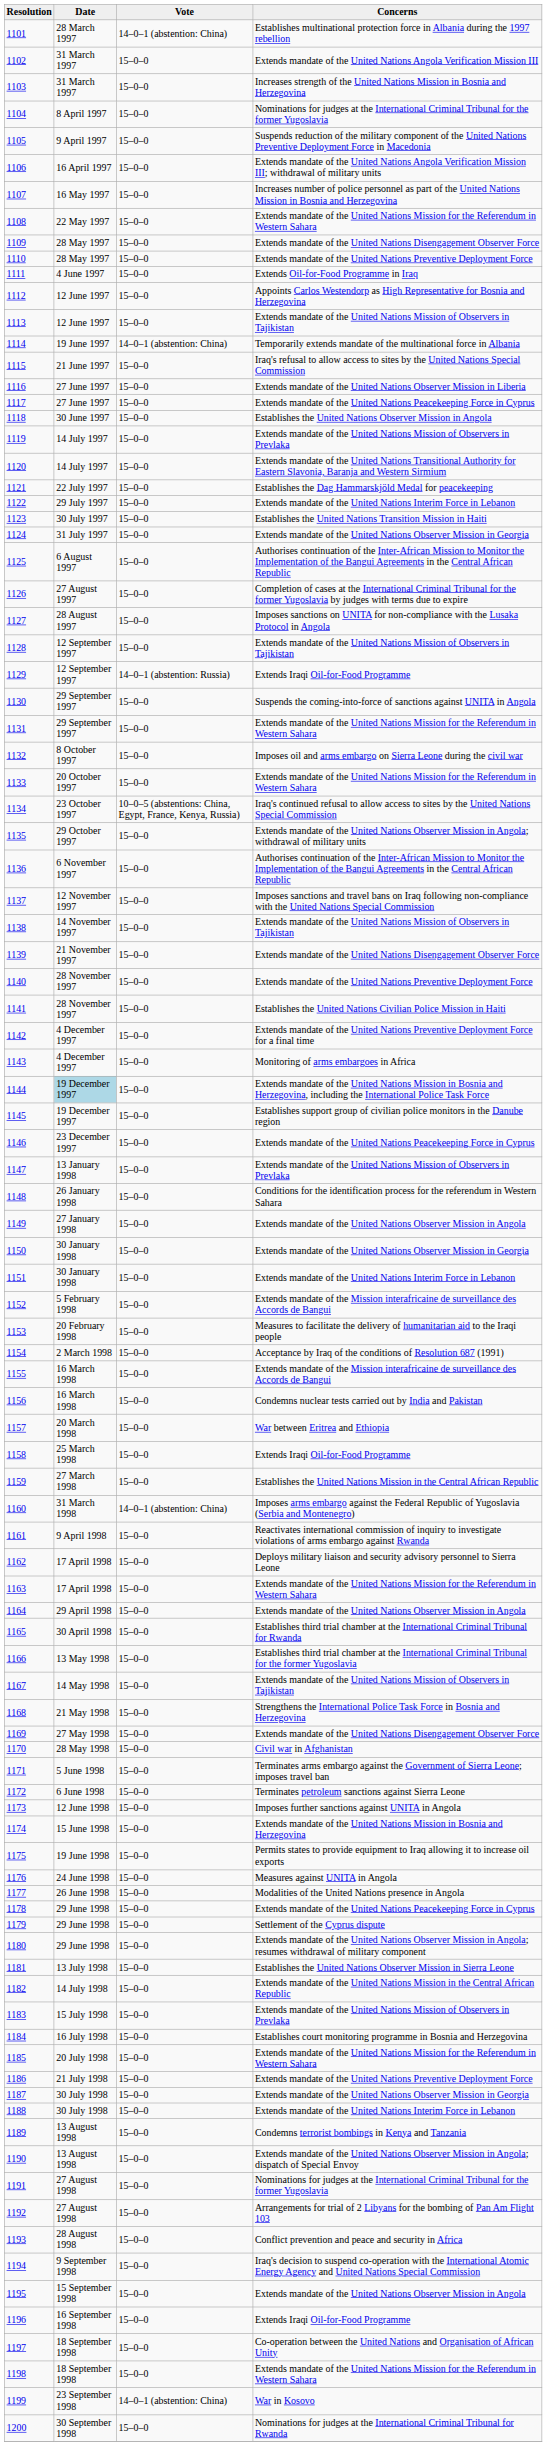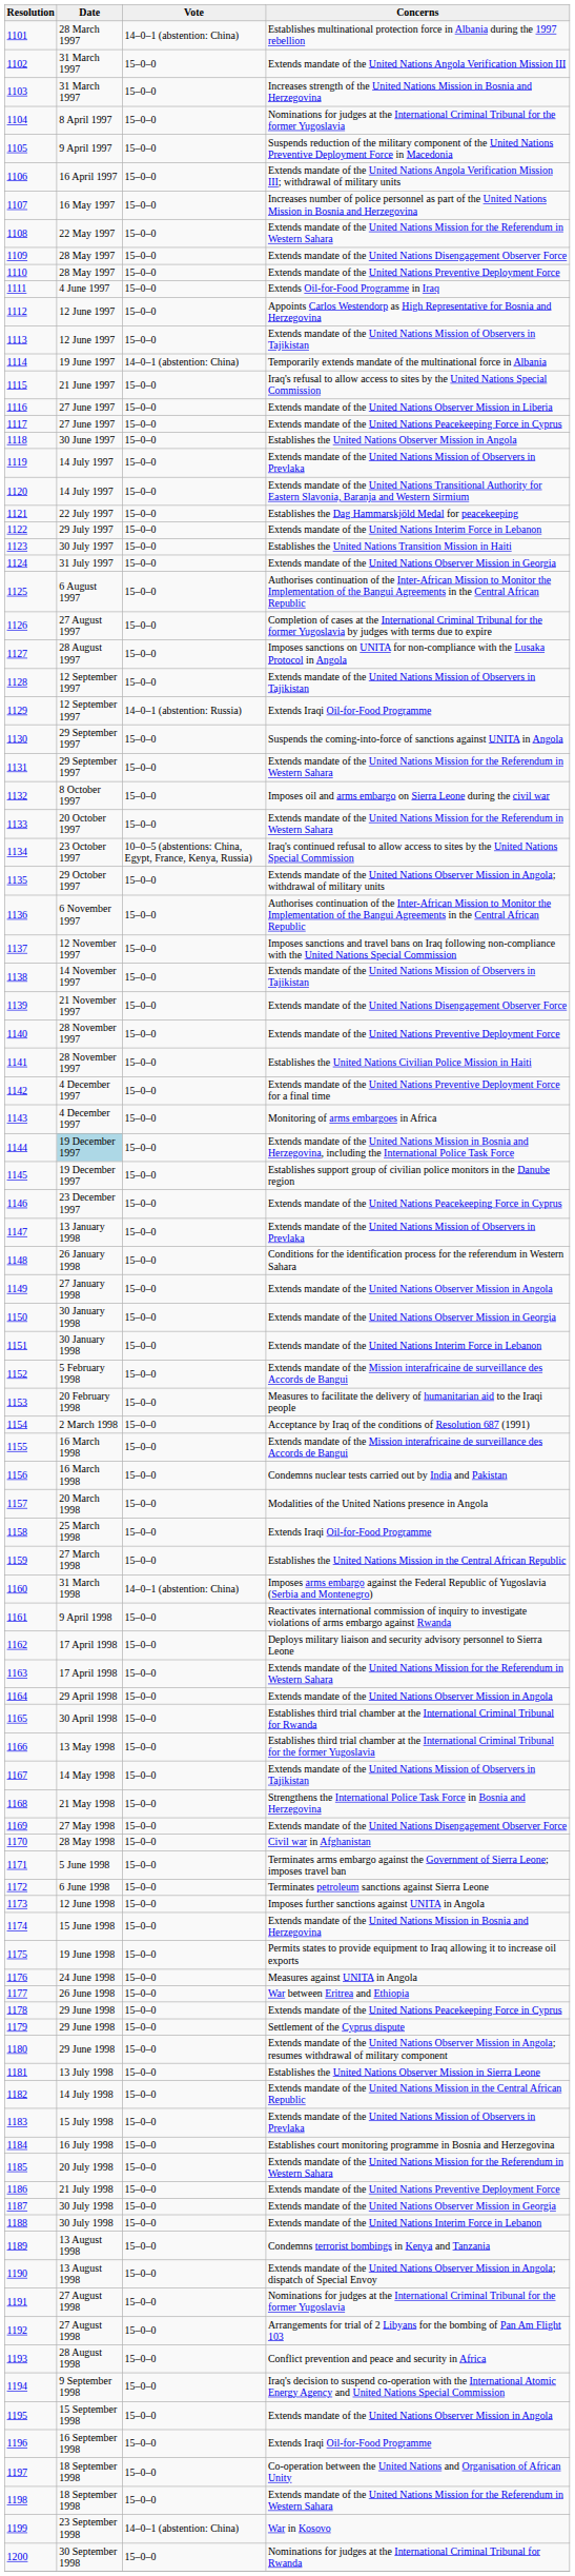 <table class="wikitable sortable" align="center">
 <tr>
 <th style="background:#efefef;">Resolution</th>
 <th style="background:#efefef;">Date</th>
 <th style="background:#efefef;">Vote</th>
 <th style="background:#efefef;">Concerns</th>
 </tr>
 <tr id="1997">
 <td><a href='#'>1101</a></td>
 <td>28 March 1997</td>
 <td>14–0–1 (abstention: China)</td>
 <td>Establishes multinational protection force in <a href='#'>Albania</a> during the <a href='#'>1997 rebellion</a></td>
 </tr>
 <tr>
 <td><a href='#'>1102</a></td>
 <td>31 March 1997</td>
 <td>15–0–0</td>
 <td>Extends mandate of the <a href='#'>United Nations Angola Verification Mission III</a></td>
 </tr>
 <tr>
 <td><a href='#'>1103</a></td>
 <td>31 March 1997</td>
 <td>15–0–0</td>
 <td>Increases strength of the <a href='#'>United Nations Mission in Bosnia and Herzegovina</a></td>
 </tr>
 <tr>
 <td><a href='#'>1104</a></td>
 <td>8 April 1997</td>
 <td>15–0–0</td>
 <td>Nominations for judges at the <a href='#'>International Criminal Tribunal for the former Yugoslavia</a></td>
 </tr>
 <tr>
 <td><a href='#'>1105</a></td>
 <td>9 April 1997</td>
 <td>15–0–0</td>
 <td>Suspends reduction of the military component of the <a href='#'>United Nations Preventive Deployment Force</a> in <a href='#'>Macedonia</a></td>
 </tr>
 <tr>
 <td><a href='#'>1106</a></td>
 <td>16 April 1997</td>
 <td>15–0–0</td>
 <td>Extends mandate of the <a href='#'>United Nations Angola Verification Mission III</a>; withdrawal of military units</td>
 </tr>
 <tr>
 <td><a href='#'>1107</a></td>
 <td>16 May 1997</td>
 <td>15–0–0</td>
 <td>Increases number of police personnel as part of the <a href='#'>United Nations Mission in Bosnia and Herzegovina</a></td>
 </tr>
 <tr>
 <td><a href='#'>1108</a></td>
 <td>22 May 1997</td>
 <td>15–0–0</td>
 <td>Extends mandate of the <a href='#'>United Nations Mission for the Referendum in Western Sahara</a></td>
 </tr>
 <tr>
 <td><a href='#'>1109</a></td>
 <td>28 May 1997</td>
 <td>15–0–0</td>
 <td>Extends mandate of the <a href='#'>United Nations Disengagement Observer Force</a></td>
 </tr>
 <tr>
 <td><a href='#'>1110</a></td>
 <td>28 May 1997</td>
 <td>15–0–0</td>
 <td>Extends mandate of the <a href='#'>United Nations Preventive Deployment Force</a></td>
 </tr>
 <tr>
 <td><a href='#'>1111</a></td>
 <td>4 June 1997</td>
 <td>15–0–0</td>
 <td>Extends <a href='#'>Oil-for-Food Programme</a> in <a href='#'>Iraq</a></td>
 </tr>
 <tr>
 <td><a href='#'>1112</a></td>
 <td>12 June 1997</td>
 <td>15–0–0</td>
 <td>Appoints <a href='#'>Carlos Westendorp</a> as <a href='#'>High Representative for Bosnia and Herzegovina</a></td>
 </tr>
 <tr>
 <td><a href='#'>1113</a></td>
 <td>12 June 1997</td>
 <td>15–0–0</td>
 <td>Extends mandate of the <a href='#'>United Nations Mission of Observers in Tajikistan</a></td>
 </tr>
 <tr>
 <td><a href='#'>1114</a></td>
 <td>19 June 1997</td>
 <td>14–0–1 (abstention: China)</td>
 <td>Temporarily extends mandate of the multinational force in <a href='#'>Albania</a></td>
 </tr>
 <tr>
 <td><a href='#'>1115</a></td>
 <td>21 June 1997</td>
 <td>15–0–0</td>
 <td>Iraq's refusal to allow access to sites by the <a href='#'>United Nations Special Commission</a></td>
 </tr>
 <tr>
 <td><a href='#'>1116</a></td>
 <td>27 June 1997</td>
 <td>15–0–0</td>
 <td>Extends mandate of the <a href='#'>United Nations Observer Mission in Liberia</a></td>
 </tr>
 <tr>
 <td><a href='#'>1117</a></td>
 <td>27 June 1997</td>
 <td>15–0–0</td>
 <td>Extends mandate of the <a href='#'>United Nations Peacekeeping Force in Cyprus</a></td>
 </tr>
 <tr>
 <td><a href='#'>1118</a></td>
 <td>30 June 1997</td>
 <td>15–0–0</td>
 <td>Establishes the <a href='#'>United Nations Observer Mission in Angola</a></td>
 </tr>
 <tr>
 <td><a href='#'>1119</a></td>
 <td>14 July 1997</td>
 <td>15–0–0</td>
 <td>Extends mandate of the <a href='#'>United Nations Mission of Observers in Prevlaka</a></td>
 </tr>
 <tr>
 <td><a href='#'>1120</a></td>
 <td>14 July 1997</td>
 <td>15–0–0</td>
 <td>Extends mandate of the <a href='#'>United Nations Transitional Authority for Eastern Slavonia, Baranja and Western Sirmium</a></td>
 </tr>
 <tr>
 <td><a href='#'>1121</a></td>
 <td>22 July 1997</td>
 <td>15–0–0</td>
 <td>Establishes the <a href='#'>Dag Hammarskjöld Medal</a> for <a href='#'>peacekeeping</a></td>
 </tr>
 <tr>
 <td><a href='#'>1122</a></td>
 <td>29 July 1997</td>
 <td>15–0–0</td>
 <td>Extends mandate of the <a href='#'>United Nations Interim Force in Lebanon</a></td>
 </tr>
 <tr>
 <td><a href='#'>1123</a></td>
 <td>30 July 1997</td>
 <td>15–0–0</td>
 <td>Establishes the <a href='#'>United Nations Transition Mission in Haiti</a></td>
 </tr>
 <tr>
 <td><a href='#'>1124</a></td>
 <td>31 July 1997</td>
 <td>15–0–0</td>
 <td>Extends mandate of the <a href='#'>United Nations Observer Mission in Georgia</a></td>
 </tr>
 <tr>
 <td><a href='#'>1125</a></td>
 <td>6 August 1997</td>
 <td>15–0–0</td>
 <td>Authorises continuation of the <a href='#'>Inter-African Mission to Monitor the Implementation of the Bangui Agreements</a> in the <a href='#'>Central African Republic</a></td>
 </tr>
 <tr>
 <td><a href='#'>1126</a></td>
 <td>27 August 1997</td>
 <td>15–0–0</td>
 <td>Completion of cases at the <a href='#'>International Criminal Tribunal for the former Yugoslavia</a> by judges with terms due to expire</td>
 </tr>
 <tr>
 <td><a href='#'>1127</a></td>
 <td>28 August 1997</td>
 <td>15–0–0</td>
 <td>Imposes sanctions on <a href='#'>UNITA</a> for non-compliance with the <a href='#'>Lusaka Protocol</a> in <a href='#'>Angola</a></td>
 </tr>
 <tr>
 <td><a href='#'>1128</a></td>
 <td>12 September 1997</td>
 <td>15–0–0</td>
 <td>Extends mandate of the <a href='#'>United Nations Mission of Observers in Tajikistan</a></td>
 </tr>
 <tr>
 <td><a href='#'>1129</a></td>
 <td>12 September 1997</td>
 <td>14–0–1 (abstention: Russia)</td>
 <td>Extends Iraqi <a href='#'>Oil-for-Food Programme</a></td>
 </tr>
 <tr>
 <td><a href='#'>1130</a></td>
 <td>29 September 1997</td>
 <td>15–0–0</td>
 <td>Suspends the coming-into-force of sanctions against <a href='#'>UNITA</a> in <a href='#'>Angola</a></td>
 </tr>
 <tr>
 <td><a href='#'>1131</a></td>
 <td>29 September 1997</td>
 <td>15–0–0</td>
 <td>Extends mandate of the <a href='#'>United Nations Mission for the Referendum in Western Sahara</a></td>
 </tr>
 <tr>
 <td><a href='#'>1132</a></td>
 <td>8 October 1997</td>
 <td>15–0–0</td>
 <td>Imposes oil and <a href='#'>arms embargo</a> on <a href='#'>Sierra Leone</a> during the <a href='#'>civil war</a></td>
 </tr>
 <tr>
 <td><a href='#'>1133</a></td>
 <td>20 October 1997</td>
 <td>15–0–0</td>
 <td>Extends mandate of the <a href='#'>United Nations Mission for the Referendum in Western Sahara</a></td>
 </tr>
 <tr>
 <td><a href='#'>1134</a></td>
 <td>23 October 1997</td>
 <td>10–0–5 (abstentions: China, Egypt, France, Kenya, Russia)</td>
 <td>Iraq's continued refusal to allow access to sites by the <a href='#'>United Nations Special Commission</a></td>
 </tr>
 <tr>
 <td><a href='#'>1135</a></td>
 <td>29 October 1997</td>
 <td>15–0–0</td>
 <td>Extends mandate of the <a href='#'>United Nations Observer Mission in Angola</a>; withdrawal of military units</td>
 </tr>
 <tr>
 <td><a href='#'>1136</a></td>
 <td>6 November 1997</td>
 <td>15–0–0</td>
 <td>Authorises continuation of the <a href='#'>Inter-African Mission to Monitor the Implementation of the Bangui Agreements</a> in the <a href='#'>Central African Republic</a></td>
 </tr>
 <tr>
 <td><a href='#'>1137</a></td>
 <td>12 November 1997</td>
 <td>15–0–0</td>
 <td>Imposes sanctions and travel bans on Iraq following non-compliance with the <a href='#'>United Nations Special Commission</a></td>
 </tr>
 <tr>
 <td><a href='#'>1138</a></td>
 <td>14 November 1997</td>
 <td>15–0–0</td>
 <td>Extends mandate of the <a href='#'>United Nations Mission of Observers in Tajikistan</a></td>
 </tr>
 <tr>
 <td><a href='#'>1139</a></td>
 <td>21 November 1997</td>
 <td>15–0–0</td>
 <td>Extends mandate of the <a href='#'>United Nations Disengagement Observer Force</a></td>
 </tr>
 <tr>
 <td><a href='#'>1140</a></td>
 <td>28 November 1997</td>
 <td>15–0–0</td>
 <td>Extends mandate of the <a href='#'>United Nations Preventive Deployment Force</a></td>
 </tr>
 <tr>
 <td><a href='#'>1141</a></td>
 <td>28 November 1997</td>
 <td>15–0–0</td>
 <td>Establishes the <a href='#'>United Nations Civilian Police Mission in Haiti</a></td>
 </tr>
 <tr>
 <td><a href='#'>1142</a></td>
 <td>4 December 1997</td>
 <td>15–0–0</td>
 <td>Extends mandate of the <a href='#'>United Nations Preventive Deployment Force</a> for a final time</td>
 </tr>
 <tr>
 <td><a href='#'>1143</a></td>
 <td>4 December 1997</td>
 <td>15–0–0</td>
 <td>Monitoring of <a href='#'>arms embargoes</a> in Africa</td>
 </tr>
 <tr>
 <td><a href='#'>1144</a></td>
 <td style="background: lightblue;">19 December 1997</td>
 <td>15–0–0</td>
 <td>Extends mandate of the <a href='#'>United Nations Mission in Bosnia and Herzegovina</a>, including the <a href='#'>International Police Task Force</a></td>
 </tr>
 <tr>
 <td><a href='#'>1145</a></td>
 <td>19 December 1997</td>
 <td>15–0–0</td>
 <td>Establishes support group of civilian police monitors in the <a href='#'>Danube</a> region</td>
 </tr>
 <tr>
 <td><a href='#'>1146</a></td>
 <td>23 December 1997</td>
 <td>15–0–0</td>
 <td>Extends mandate of the <a href='#'>United Nations Peacekeeping Force in Cyprus</a></td>
 </tr>
 <tr id="1998">
 <td><a href='#'>1147</a></td>
 <td>13 January 1998</td>
 <td>15–0–0</td>
 <td>Extends mandate of the <a href='#'>United Nations Mission of Observers in Prevlaka</a></td>
 </tr>
 <tr>
 <td><a href='#'>1148</a></td>
 <td>26 January 1998</td>
 <td>15–0–0</td>
 <td>Conditions for the identification process for the referendum in Western Sahara</td>
 </tr>
 <tr>
 <td><a href='#'>1149</a></td>
 <td>27 January 1998</td>
 <td>15–0–0</td>
 <td>Extends mandate of the <a href='#'>United Nations Observer Mission in Angola</a></td>
 </tr>
 <tr>
 <td><a href='#'>1150</a></td>
 <td>30 January 1998</td>
 <td>15–0–0</td>
 <td>Extends mandate of the <a href='#'>United Nations Observer Mission in Georgia</a></td>
 </tr>
 <tr>
 <td><a href='#'>1151</a></td>
 <td>30 January 1998</td>
 <td>15–0–0</td>
 <td>Extends mandate of the <a href='#'>United Nations Interim Force in Lebanon</a></td>
 </tr>
 <tr>
 <td><a href='#'>1152</a></td>
 <td>5 February 1998</td>
 <td>15–0–0</td>
 <td>Extends mandate of the <a href='#'>Mission interafricaine de surveillance des Accords de Bangui</a></td>
 </tr>
 <tr>
 <td><a href='#'>1153</a></td>
 <td>20 February 1998</td>
 <td>15–0–0</td>
 <td>Measures to facilitate the delivery of <a href='#'>humanitarian aid</a> to the Iraqi people</td>
 </tr>
 <tr>
 <td><a href='#'>1154</a></td>
 <td>2 March 1998</td>
 <td>15–0–0</td>
 <td>Acceptance by Iraq of the conditions of <a href='#'>Resolution 687</a> (1991)</td>
 </tr>
 <tr>
 <td><a href='#'>1155</a></td>
 <td>16 March 1998</td>
 <td>15–0–0</td>
 <td>Extends mandate of the <a href='#'>Mission interafricaine de surveillance des Accords de Bangui</a></td>
 </tr>
 <tr>
 <td><a href='#'>1156</a></td>
 <td>16 March 1998</td>
 <td>15–0–0</td>
 <td>Condemns nuclear tests carried out by <a href='#'>India</a> and <a href='#'>Pakistan</a></td>
 </tr>
 <tr>
 <td><a href='#'>1157</a></td>
 <td>20 March 1998</td>
 <td>15–0–0</td>
-<td><a href='#'>War</a> between <a href='#'>Eritrea</a> and <a href='#'>Ethiopia</a></td>
+<td>Modalities of the United Nations presence in Angola</td>
 </tr>
 <tr>
 <td><a href='#'>1158</a></td>
 <td>25 March 1998</td>
 <td>15–0–0</td>
 <td>Extends Iraqi <a href='#'>Oil-for-Food Programme</a></td>
 </tr>
 <tr>
 <td><a href='#'>1159</a></td>
 <td>27 March 1998</td>
 <td>15–0–0</td>
 <td>Establishes the <a href='#'>United Nations Mission in the Central African Republic</a></td>
 </tr>
 <tr>
 <td><a href='#'>1160</a></td>
 <td>31 March 1998</td>
 <td>14–0–1 (abstention: China)</td>
 <td>Imposes <a href='#'>arms embargo</a> against the Federal Republic of Yugoslavia (<a href='#'>Serbia and Montenegro</a>)</td>
 </tr>
 <tr>
 <td><a href='#'>1161</a></td>
 <td>9 April 1998</td>
 <td>15–0–0</td>
 <td>Reactivates international commission of inquiry to investigate violations of arms embargo against <a href='#'>Rwanda</a></td>
 </tr>
 <tr>
 <td><a href='#'>1162</a></td>
 <td>17 April 1998</td>
 <td>15–0–0</td>
 <td>Deploys military liaison and security advisory personnel to Sierra Leone</td>
 </tr>
 <tr>
 <td><a href='#'>1163</a></td>
 <td>17 April 1998</td>
 <td>15–0–0</td>
 <td>Extends mandate of the <a href='#'>United Nations Mission for the Referendum in Western Sahara</a></td>
 </tr>
 <tr>
 <td><a href='#'>1164</a></td>
 <td>29 April 1998</td>
 <td>15–0–0</td>
 <td>Extends mandate of the <a href='#'>United Nations Observer Mission in Angola</a></td>
 </tr>
 <tr>
 <td><a href='#'>1165</a></td>
 <td>30 April 1998</td>
 <td>15–0–0</td>
 <td>Establishes third trial chamber at the <a href='#'>International Criminal Tribunal for Rwanda</a></td>
 </tr>
 <tr>
 <td><a href='#'>1166</a></td>
 <td>13 May 1998</td>
 <td>15–0–0</td>
 <td>Establishes third trial chamber at the <a href='#'>International Criminal Tribunal for the former Yugoslavia</a></td>
 </tr>
 <tr>
 <td><a href='#'>1167</a></td>
 <td>14 May 1998</td>
 <td>15–0–0</td>
 <td>Extends mandate of the <a href='#'>United Nations Mission of Observers in Tajikistan</a></td>
 </tr>
 <tr>
 <td><a href='#'>1168</a></td>
 <td>21 May 1998</td>
 <td>15–0–0</td>
 <td>Strengthens the <a href='#'>International Police Task Force</a> in <a href='#'>Bosnia and Herzegovina</a></td>
 </tr>
 <tr>
 <td><a href='#'>1169</a></td>
 <td>27 May 1998</td>
 <td>15–0–0</td>
 <td>Extends mandate of the <a href='#'>United Nations Disengagement Observer Force</a></td>
 </tr>
 <tr>
 <td><a href='#'>1170</a></td>
 <td>28 May 1998</td>
 <td>15–0–0</td>
 <td><a href='#'>Civil war</a> in <a href='#'>Afghanistan</a></td>
 </tr>
 <tr>
 <td><a href='#'>1171</a></td>
 <td>5 June 1998</td>
 <td>15–0–0</td>
 <td>Terminates arms embargo against the <a href='#'>Government of Sierra Leone</a>; imposes travel ban</td>
 </tr>
 <tr>
 <td><a href='#'>1172</a></td>
 <td>6 June 1998</td>
 <td>15–0–0</td>
 <td>Terminates <a href='#'>petroleum</a> sanctions against Sierra Leone</td>
 </tr>
 <tr>
 <td><a href='#'>1173</a></td>
 <td>12 June 1998</td>
 <td>15–0–0</td>
 <td>Imposes further sanctions against <a href='#'>UNITA</a> in Angola</td>
 </tr>
 <tr>
 <td><a href='#'>1174</a></td>
 <td>15 June 1998</td>
 <td>15–0–0</td>
 <td>Extends mandate of the <a href='#'>United Nations Mission in Bosnia and Herzegovina</a></td>
 </tr>
 <tr>
 <td><a href='#'>1175</a></td>
 <td>19 June 1998</td>
 <td>15–0–0</td>
 <td>Permits states to provide equipment to Iraq allowing it to increase oil exports</td>
 </tr>
 <tr>
 <td><a href='#'>1176</a></td>
 <td>24 June 1998</td>
 <td>15–0–0</td>
 <td>Measures against <a href='#'>UNITA</a> in Angola</td>
 </tr>
 <tr>
 <td><a href='#'>1177</a></td>
 <td>26 June 1998</td>
 <td>15–0–0</td>
-<td>Modalities of the United Nations presence in Angola</td>
+<td><a href='#'>War</a> between <a href='#'>Eritrea</a> and <a href='#'>Ethiopia</a></td>
 </tr>
 <tr>
 <td><a href='#'>1178</a></td>
 <td>29 June 1998</td>
 <td>15–0–0</td>
 <td>Extends mandate of the <a href='#'>United Nations Peacekeeping Force in Cyprus</a></td>
 </tr>
 <tr>
 <td><a href='#'>1179</a></td>
 <td>29 June 1998</td>
 <td>15–0–0</td>
 <td>Settlement of the <a href='#'>Cyprus dispute</a></td>
 </tr>
 <tr>
 <td><a href='#'>1180</a></td>
 <td>29 June 1998</td>
 <td>15–0–0</td>
 <td>Extends mandate of the <a href='#'>United Nations Observer Mission in Angola</a>; resumes withdrawal of military component</td>
 </tr>
 <tr>
 <td><a href='#'>1181</a></td>
 <td>13 July 1998</td>
 <td>15–0–0</td>
 <td>Establishes the <a href='#'>United Nations Observer Mission in Sierra Leone</a></td>
 </tr>
 <tr>
 <td><a href='#'>1182</a></td>
 <td>14 July 1998</td>
 <td>15–0–0</td>
 <td>Extends mandate of the <a href='#'>United Nations Mission in the Central African Republic</a></td>
 </tr>
 <tr>
 <td><a href='#'>1183</a></td>
 <td>15 July 1998</td>
 <td>15–0–0</td>
 <td>Extends mandate of the <a href='#'>United Nations Mission of Observers in Prevlaka</a></td>
 </tr>
 <tr>
 <td><a href='#'>1184</a></td>
 <td>16 July 1998</td>
 <td>15–0–0</td>
 <td>Establishes court monitoring programme in Bosnia and Herzegovina</td>
 </tr>
 <tr>
 <td><a href='#'>1185</a></td>
 <td>20 July 1998</td>
 <td>15–0–0</td>
 <td>Extends mandate of the <a href='#'>United Nations Mission for the Referendum in Western Sahara</a></td>
 </tr>
 <tr>
 <td><a href='#'>1186</a></td>
 <td>21 July 1998</td>
 <td>15–0–0</td>
 <td>Extends mandate of the <a href='#'>United Nations Preventive Deployment Force</a></td>
 </tr>
 <tr>
 <td><a href='#'>1187</a></td>
 <td>30 July 1998</td>
 <td>15–0–0</td>
 <td>Extends mandate of the <a href='#'>United Nations Observer Mission in Georgia</a></td>
 </tr>
 <tr>
 <td><a href='#'>1188</a></td>
 <td>30 July 1998</td>
 <td>15–0–0</td>
 <td>Extends mandate of the <a href='#'>United Nations Interim Force in Lebanon</a></td>
 </tr>
 <tr>
 <td><a href='#'>1189</a></td>
 <td>13 August 1998</td>
 <td>15–0–0</td>
 <td>Condemns <a href='#'>terrorist bombings</a> in <a href='#'>Kenya</a> and <a href='#'>Tanzania</a></td>
 </tr>
 <tr>
 <td><a href='#'>1190</a></td>
 <td>13 August 1998</td>
 <td>15–0–0</td>
 <td>Extends mandate of the <a href='#'>United Nations Observer Mission in Angola</a>; dispatch of Special Envoy</td>
 </tr>
 <tr>
 <td><a href='#'>1191</a></td>
 <td>27 August 1998</td>
 <td>15–0–0</td>
 <td>Nominations for judges at the <a href='#'>International Criminal Tribunal for the former Yugoslavia</a></td>
 </tr>
 <tr>
 <td><a href='#'>1192</a></td>
 <td>27 August 1998</td>
 <td>15–0–0</td>
 <td>Arrangements for trial of 2 <a href='#'>Libyans</a> for the bombing of <a href='#'>Pan Am Flight 103</a></td>
 </tr>
 <tr>
 <td><a href='#'>1193</a></td>
 <td>28 August 1998</td>
 <td>15–0–0</td>
 <td>Conflict prevention and peace and security in <a href='#'>Africa</a></td>
 </tr>
 <tr>
 <td><a href='#'>1194</a></td>
 <td>9 September 1998</td>
 <td>15–0–0</td>
 <td>Iraq's decision to suspend co-operation with the <a href='#'>International Atomic Energy Agency</a> and <a href='#'>United Nations Special Commission</a></td>
 </tr>
 <tr>
 <td><a href='#'>1195</a></td>
 <td>15 September 1998</td>
 <td>15–0–0</td>
 <td>Extends mandate of the <a href='#'>United Nations Observer Mission in Angola</a></td>
 </tr>
 <tr>
 <td><a href='#'>1196</a></td>
 <td>16 September 1998</td>
 <td>15–0–0</td>
 <td>Extends Iraqi <a href='#'>Oil-for-Food Programme</a></td>
 </tr>
 <tr>
 <td><a href='#'>1197</a></td>
 <td>18 September 1998</td>
 <td>15–0–0</td>
 <td>Co-operation between the <a href='#'>United Nations</a> and <a href='#'>Organisation of African Unity</a></td>
 </tr>
 <tr>
 <td><a href='#'>1198</a></td>
 <td>18 September 1998</td>
 <td>15–0–0</td>
 <td>Extends mandate of the <a href='#'>United Nations Mission for the Referendum in Western Sahara</a></td>
 </tr>
 <tr>
 <td><a href='#'>1199</a></td>
 <td>23 September 1998</td>
 <td>14–0–1 (abstention: China)</td>
 <td><a href='#'>War</a> in <a href='#'>Kosovo</a></td>
 </tr>
 <tr>
 <td><a href='#'>1200</a></td>
 <td>30 September 1998</td>
 <td>15–0–0</td>
 <td>Nominations for judges at the <a href='#'>International Criminal Tribunal for Rwanda</a></td>
 </tr>
 <tr>
 </tr>
 </table>
